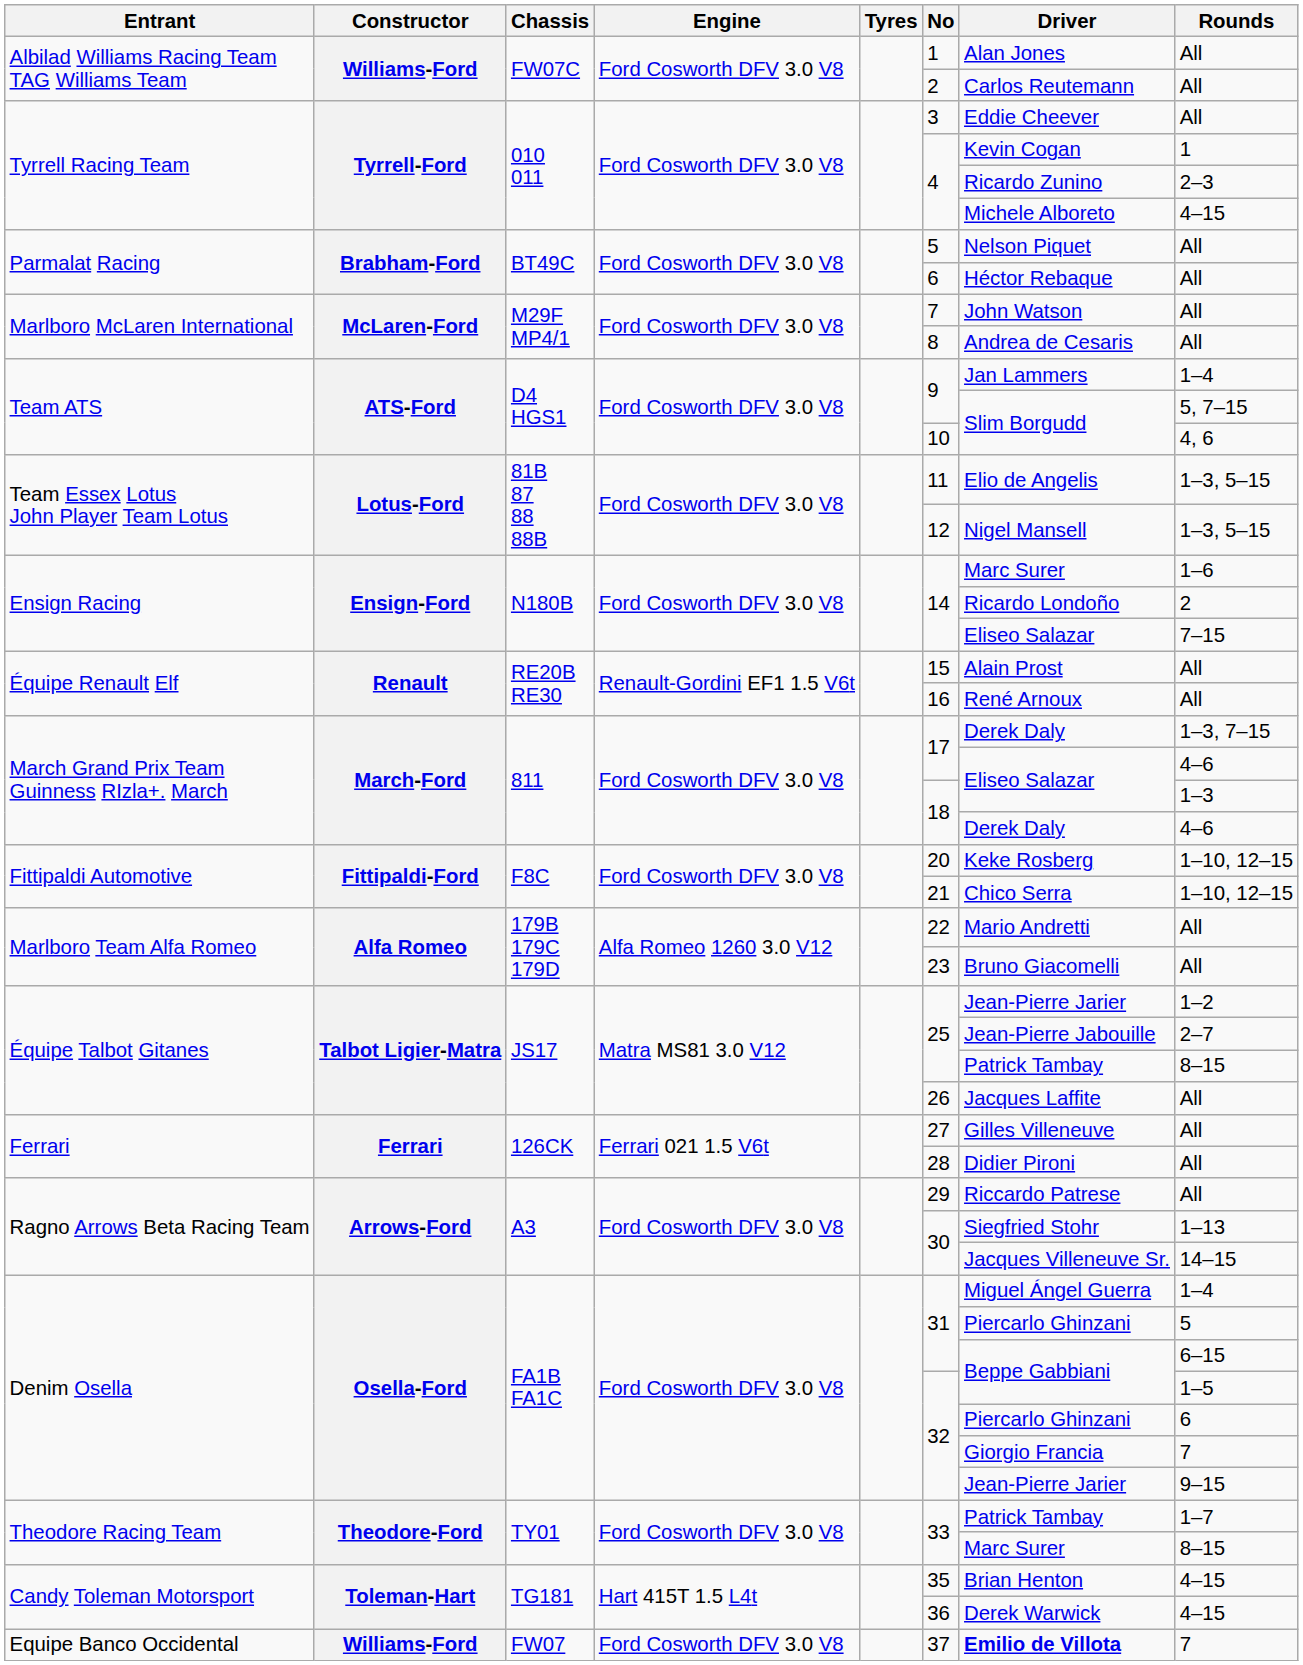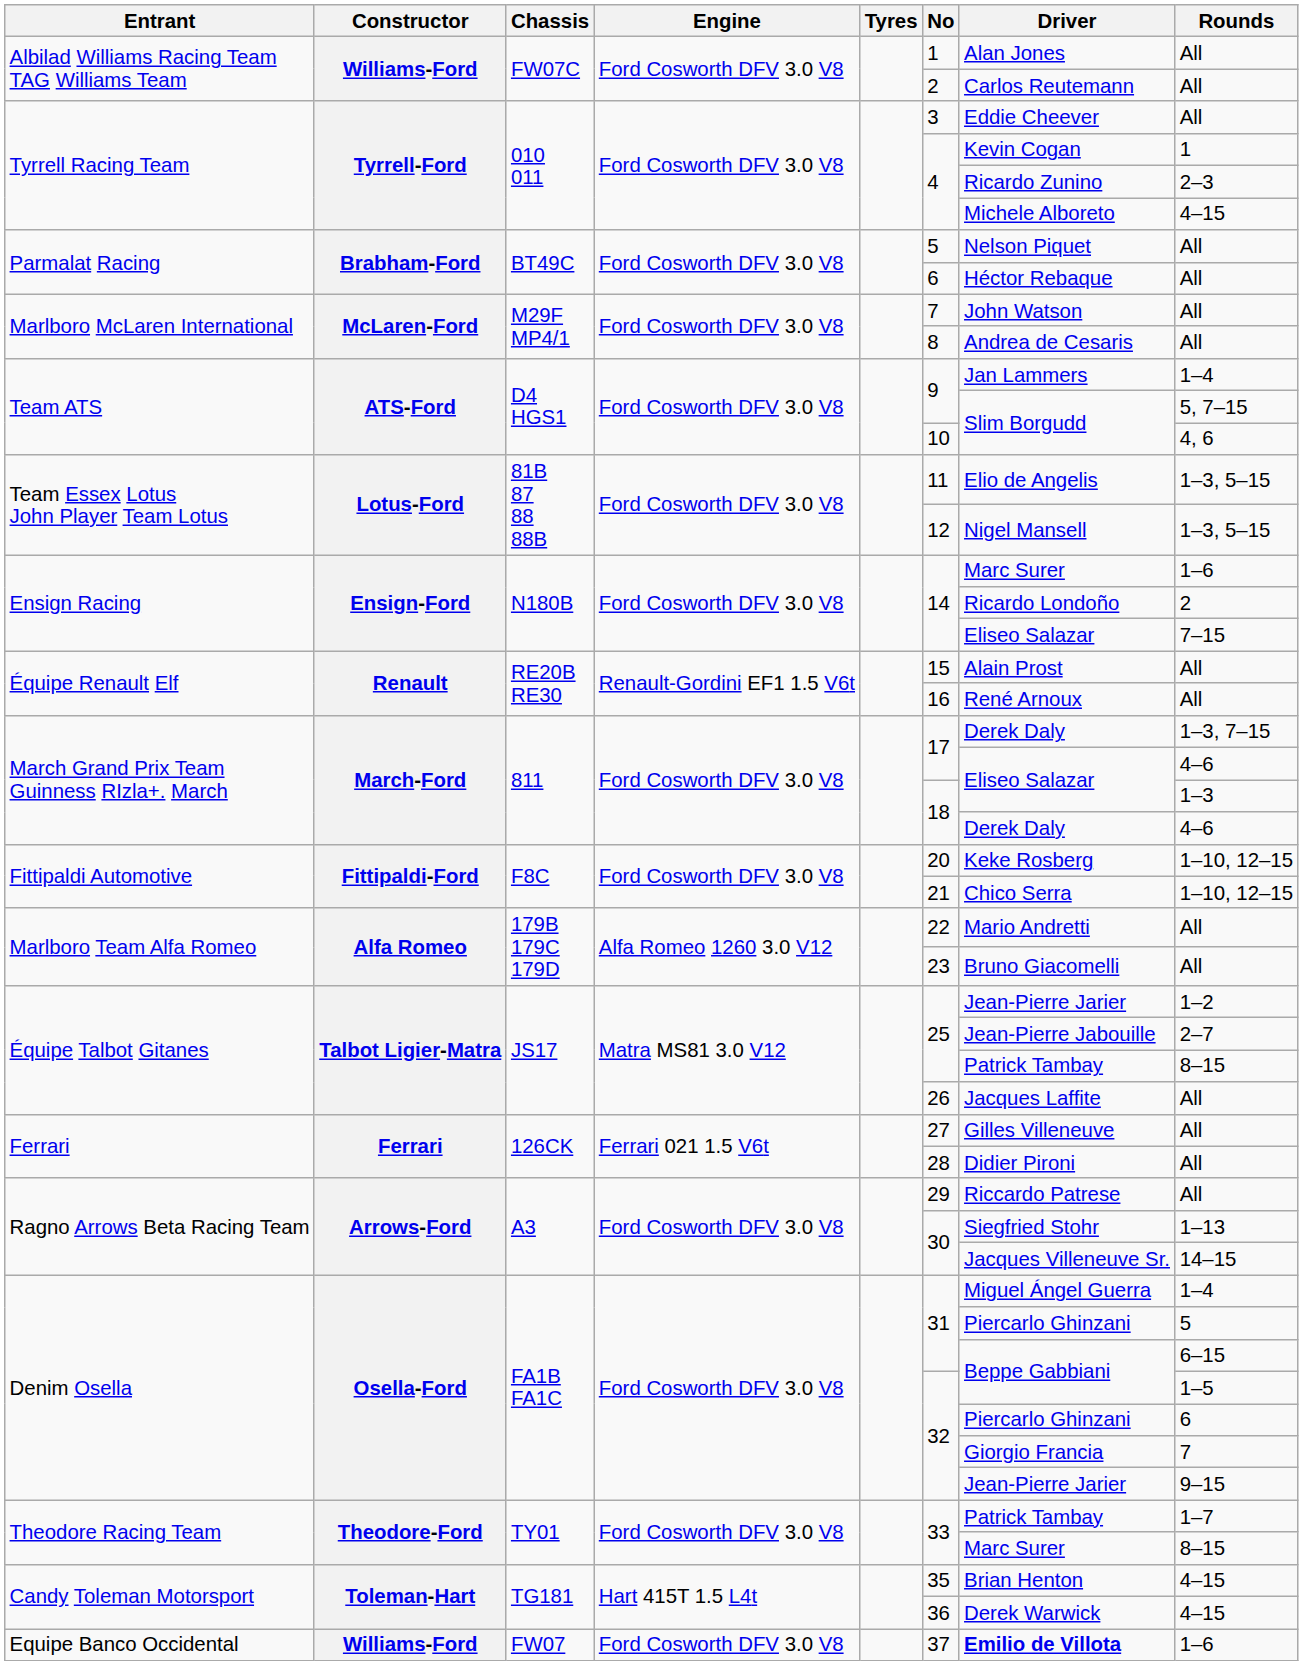 <table class="wikitable sortable" style="font-size: 85%">
 <tr>
 <th>Entrant</th>
 <th>Constructor</th>
 <th>Chassis</th>
 <th>Engine</th>
 <th>Tyres</th>
 <th>No</th>
 <th>Driver</th>
 <th>Rounds</th>
 </tr>
 <tr>
 <td rowspan="2"nowrap> <a href='#'>Albilad</a> <a href='#'>Williams Racing Team</a><br> <a href='#'>TAG</a> <a href='#'>Williams Team</a></td>
 <th rowspan="2"nowrap><a href='#'>Williams</a>-<a href='#'>Ford</a></th>
 <td rowspan="2"nowrap><a href='#'>FW07C</a></td>
 <td rowspan="2"nowrap><a href='#'>Ford Cosworth DFV</a> 3.0 <a href='#'>V8</a></td>
 <td rowspan="2"nowrap><br></td>
 <td>1</td>
 <td nowrap> <a href='#'>Alan Jones</a></td>
 <td>All</td>
 </tr>
 <tr>
 <td>2</td>
 <td nowrap> <a href='#'>Carlos Reutemann</a></td>
 <td>All</td>
 </tr>
 <tr>
 <td rowspan="4"> <a href='#'>Tyrrell Racing Team</a></td>
 <th rowspan="4"><a href='#'>Tyrrell</a>-<a href='#'>Ford</a></th>
 <td rowspan="4"><a href='#'>010</a><br><a href='#'>011</a></td>
 <td rowspan="4"><a href='#'>Ford Cosworth DFV</a> 3.0 <a href='#'>V8</a></td>
 <td rowspan="4"><br></td>
 <td>3</td>
 <td> <a href='#'>Eddie Cheever</a></td>
 <td>All</td>
 </tr>
 <tr>
 <td rowspan="3">4</td>
 <td> <a href='#'>Kevin Cogan</a></td>
 <td>1</td>
 </tr>
 <tr>
 <td> <a href='#'>Ricardo Zunino</a></td>
 <td>2–3</td>
 </tr>
 <tr>
 <td> <a href='#'>Michele Alboreto</a></td>
 <td>4–15</td>
 </tr>
 <tr>
 <td rowspan="2"> <a href='#'>Parmalat</a> <a href='#'>Racing</a></td>
 <th rowspan="2"><a href='#'>Brabham</a>-<a href='#'>Ford</a></th>
 <td rowspan="2"><a href='#'>BT49C</a></td>
 <td rowspan="2"><a href='#'>Ford Cosworth DFV</a> 3.0 <a href='#'>V8</a></td>
 <td rowspan="2"><br></td>
 <td>5</td>
 <td> <a href='#'>Nelson Piquet</a></td>
 <td>All</td>
 </tr>
 <tr>
 <td>6</td>
 <td> <a href='#'>Héctor Rebaque</a></td>
 <td>All</td>
 </tr>
 <tr>
 <td rowspan="2"> <a href='#'>Marlboro</a> <a href='#'>McLaren International</a></td>
 <th rowspan="2"><a href='#'>McLaren</a>-<a href='#'>Ford</a></th>
 <td rowspan="2"><a href='#'>M29F</a><br><a href='#'>MP4/1</a></td>
 <td rowspan="2"><a href='#'>Ford Cosworth DFV</a> 3.0 <a href='#'>V8</a></td>
 <td rowspan="2"></td>
 <td>7</td>
 <td> <a href='#'>John Watson</a></td>
 <td>All</td>
 </tr>
 <tr>
 <td>8</td>
 <td> <a href='#'>Andrea de Cesaris</a></td>
 <td>All</td>
 </tr>
 <tr>
 <td rowspan="3"> <a href='#'>Team ATS</a></td>
 <th rowspan="3"><a href='#'>ATS</a>-<a href='#'>Ford</a></th>
 <td rowspan="3"><a href='#'>D4</a><br> <a href='#'>HGS1</a></td>
 <td rowspan="3"><a href='#'>Ford Cosworth DFV</a> 3.0 <a href='#'>V8</a></td>
 <td rowspan="3"><br></td>
 <td rowspan="2">9</td>
 <td> <a href='#'>Jan Lammers</a></td>
 <td>1–4</td>
 </tr>
 <tr>
 <td rowspan="2"> <a href='#'>Slim Borgudd</a></td>
 <td>5, 7–15</td>
 </tr>
 <tr>
 <td>10</td>
 <td>4, 6</td>
 </tr>
 <tr>
 <td rowspan="2"> Team <a href='#'>Essex</a> <a href='#'>Lotus</a><br> <a href='#'>John Player</a> <a href='#'>Team Lotus</a></td>
 <th rowspan="2"><a href='#'>Lotus</a>-<a href='#'>Ford</a></th>
 <td rowspan="2"><a href='#'>81B</a><br><a href='#'>87</a><br><a href='#'>88</a><br><a href='#'>88B</a></td>
 <td rowspan="2"><a href='#'>Ford Cosworth DFV</a> 3.0 <a href='#'>V8</a></td>
 <td rowspan="2"><br></td>
 <td>11</td>
 <td> <a href='#'>Elio de Angelis</a></td>
 <td>1–3, 5–15</td>
 </tr>
 <tr>
 <td>12</td>
 <td> <a href='#'>Nigel Mansell</a></td>
 <td>1–3, 5–15</td>
 </tr>
 <tr>
 <td rowspan="3"> <a href='#'>Ensign Racing</a></td>
 <th rowspan="3"><a href='#'>Ensign</a>-<a href='#'>Ford</a></th>
 <td rowspan="3"><a href='#'>N180B</a></td>
 <td rowspan="3"><a href='#'>Ford Cosworth DFV</a> 3.0 <a href='#'>V8</a></td>
 <td rowspan="3"><br></td>
 <td rowspan="3">14</td>
 <td> <a href='#'>Marc Surer</a></td>
 <td>1–6</td>
 </tr>
 <tr>
 <td> <a href='#'>Ricardo Londoño</a></td>
 <td>2</td>
 </tr>
 <tr>
 <td> <a href='#'>Eliseo Salazar</a></td>
 <td>7–15</td>
 </tr>
 <tr>
 <td rowspan="2"> <a href='#'>Équipe Renault</a> <a href='#'>Elf</a></td>
 <th rowspan="2"><a href='#'>Renault</a></th>
 <td rowspan="2"><a href='#'>RE20B</a><br><a href='#'>RE30</a></td>
 <td rowspan="2"><a href='#'>Renault-Gordini</a> EF1 1.5 <a href='#'>V6</a><a href='#'>t</a></td>
 <td rowspan="2"></td>
 <td>15</td>
 <td> <a href='#'>Alain Prost</a></td>
 <td>All</td>
 </tr>
 <tr>
 <td>16</td>
 <td> <a href='#'>René Arnoux</a></td>
 <td>All</td>
 </tr>
 <tr>
 <td rowspan="4"> <a href='#'>March Grand Prix Team</a><br> <a href='#'>Guinness</a> <a href='#'>RIzla+.</a> <a href='#'>March</a></td>
 <th rowspan="4"><a href='#'>March</a>-<a href='#'>Ford</a></th>
 <td rowspan="4"><a href='#'>811</a></td>
 <td rowspan="4"><a href='#'>Ford Cosworth DFV</a> 3.0 <a href='#'>V8</a></td>
 <td rowspan="4"><br></td>
 <td rowspan="2">17</td>
 <td> <a href='#'>Derek Daly</a></td>
 <td>1–3, 7–15</td>
 </tr>
 <tr>
 <td rowspan="2"> <a href='#'>Eliseo Salazar</a></td>
 <td>4–6</td>
 </tr>
 <tr>
 <td rowspan="2">18</td>
 <td>1–3</td>
 </tr>
 <tr>
 <td> <a href='#'>Derek Daly</a></td>
 <td>4–6</td>
 </tr>
 <tr>
 <td rowspan="2"> <a href='#'>Fittipaldi Automotive</a></td>
 <th rowspan="2"><a href='#'>Fittipaldi</a>-<a href='#'>Ford</a></th>
 <td rowspan="2"><a href='#'>F8C</a></td>
 <td rowspan="2"><a href='#'>Ford Cosworth DFV</a> 3.0 <a href='#'>V8</a></td>
 <td rowspan="2"><br><br></td>
 <td>20</td>
 <td> <a href='#'>Keke Rosberg</a></td>
 <td>1–10, 12–15</td>
 </tr>
 <tr>
 <td>21</td>
 <td> <a href='#'>Chico Serra</a></td>
 <td>1–10, 12–15</td>
 </tr>
 <tr>
 <td rowspan="2"> <a href='#'>Marlboro</a> <a href='#'>Team Alfa Romeo</a></td>
 <th rowspan="2"><a href='#'>Alfa Romeo</a></th>
 <td rowspan="2"><a href='#'>179B</a><br><a href='#'>179C</a><br><a href='#'>179D</a></td>
 <td rowspan="2"><a href='#'>Alfa Romeo</a> <a href='#'>1260</a> 3.0 <a href='#'>V12</a></td>
 <td rowspan="2"></td>
 <td>22</td>
 <td> <a href='#'>Mario Andretti</a></td>
 <td>All</td>
 </tr>
 <tr>
 <td>23</td>
 <td> <a href='#'>Bruno Giacomelli</a></td>
 <td>All</td>
 </tr>
 <tr>
 <td rowspan="4"> <a href='#'>Équipe</a> <a href='#'>Talbot</a> <a href='#'>Gitanes</a></td>
 <th rowspan="4" nowrap><a href='#'>Talbot Ligier</a>-<a href='#'>Matra</a></th>
 <td rowspan="4"><a href='#'>JS17</a></td>
 <td rowspan="4"nowrap><a href='#'>Matra</a> MS81 3.0 <a href='#'>V12</a></td>
 <td rowspan="4"></td>
 <td rowspan="3">25</td>
 <td> <a href='#'>Jean-Pierre Jarier</a></td>
 <td>1–2</td>
 </tr>
 <tr>
 <td> <a href='#'>Jean-Pierre Jabouille</a></td>
 <td>2–7</td>
 </tr>
 <tr>
 <td> <a href='#'>Patrick Tambay</a></td>
 <td>8–15</td>
 </tr>
 <tr>
 <td>26</td>
 <td> <a href='#'>Jacques Laffite</a></td>
 <td>All</td>
 </tr>
 <tr>
 <td rowspan="2"> <a href='#'>Ferrari</a></td>
 <th rowspan="2"><a href='#'>Ferrari</a></th>
 <td rowspan="2"><a href='#'>126CK</a></td>
 <td rowspan="2"><a href='#'>Ferrari</a> 021 1.5 <a href='#'>V6</a><a href='#'>t</a></td>
 <td rowspan="2"></td>
 <td>27</td>
 <td> <a href='#'>Gilles Villeneuve</a></td>
 <td>All</td>
 </tr>
 <tr>
 <td>28</td>
 <td> <a href='#'>Didier Pironi</a></td>
 <td>All</td>
 </tr>
 <tr>
 <td rowspan="3"nowrap> Ragno <a href='#'>Arrows</a> Beta Racing Team</td>
 <th rowspan="3"nowrap><a href='#'>Arrows</a>-<a href='#'>Ford</a></th>
 <td rowspan="3"nowrap><a href='#'>A3</a></td>
 <td rowspan="3"nowrap><a href='#'>Ford Cosworth DFV</a> 3.0 <a href='#'>V8</a></td>
 <td rowspan="3"nowrap><br></td>
 <td>29</td>
 <td nowrap> <a href='#'>Riccardo Patrese</a></td>
 <td>All</td>
 </tr>
 <tr>
 <td rowspan="2">30</td>
 <td nowrap> <a href='#'>Siegfried Stohr</a></td>
 <td>1–13</td>
 </tr>
 <tr>
 <td nowrap> <a href='#'>Jacques Villeneuve Sr.</a></td>
 <td>14–15</td>
 </tr>
 <tr>
 <td rowspan="7"> Denim <a href='#'>Osella</a></td>
 <th rowspan="7"><a href='#'>Osella</a>-<a href='#'>Ford</a></th>
 <td rowspan="7"><a href='#'>FA1B</a><br><a href='#'>FA1C</a></td>
 <td rowspan="7"><a href='#'>Ford Cosworth DFV</a> 3.0 <a href='#'>V8</a></td>
 <td rowspan="7"></td>
 <td rowspan="3">31</td>
 <td> <a href='#'>Miguel Ángel Guerra</a></td>
 <td>1–4</td>
 </tr>
 <tr>
 <td> <a href='#'>Piercarlo Ghinzani</a></td>
 <td>5</td>
 </tr>
 <tr>
 <td rowspan="2"> <a href='#'>Beppe Gabbiani</a></td>
 <td>6–15</td>
 </tr>
 <tr>
 <td rowspan="4">32</td>
 <td>1–5</td>
 </tr>
 <tr>
 <td> <a href='#'>Piercarlo Ghinzani</a></td>
 <td>6</td>
 </tr>
 <tr>
 <td> <a href='#'>Giorgio Francia</a></td>
 <td>7</td>
 </tr>
 <tr>
 <td> <a href='#'>Jean-Pierre Jarier</a></td>
 <td>9–15</td>
 </tr>
 <tr>
 <td rowspan="2"> <a href='#'>Theodore Racing Team</a></td>
 <th rowspan="2"><a href='#'>Theodore</a>-<a href='#'>Ford</a></th>
 <td rowspan="2"><a href='#'>TY01</a></td>
 <td rowspan="2"><a href='#'>Ford Cosworth DFV</a> 3.0 <a href='#'>V8</a></td>
 <td rowspan="2"><br></td>
 <td rowspan="2">33</td>
 <td> <a href='#'>Patrick Tambay</a></td>
 <td>1–7</td>
 </tr>
 <tr>
 <td> <a href='#'>Marc Surer</a></td>
 <td>8–15</td>
 </tr>
 <tr>
 <td rowspan="2"> <a href='#'>Candy</a> <a href='#'>Toleman Motorsport</a></td>
 <th rowspan="2"><a href='#'>Toleman</a>-<a href='#'>Hart</a></th>
 <td rowspan="2"><a href='#'>TG181</a></td>
 <td rowspan="2"><a href='#'>Hart</a> 415T 1.5 <a href='#'>L4</a><a href='#'>t</a></td>
 <td rowspan="2"></td>
 <td>35</td>
 <td> <a href='#'>Brian Henton</a></td>
 <td>4–15</td>
 </tr>
 <tr>
 <td>36</td>
 <td> <a href='#'>Derek Warwick</a></td>
 <td>4–15</td>
 </tr>
 <tr>
 <td> Equipe Banco Occidental</td>
 <th><a href='#'>Williams</a>-<a href='#'>Ford</a></th>
 <td><a href='#'>FW07</a></td>
 <td><a href='#'>Ford Cosworth DFV</a> 3.0 <a href='#'>V8</a></td>
 <td></td>
 <td>37</td>
 <td><strong> <a href='#'>Emilio de Villota</a></strong></td>
-<td>7</td>
+<td>1–6</td>
 </tr>
 </table>
